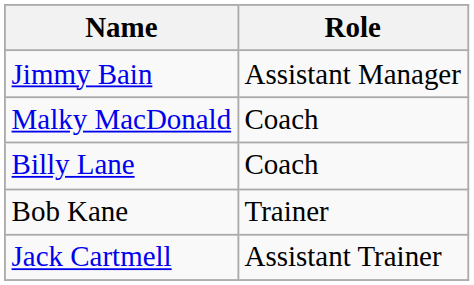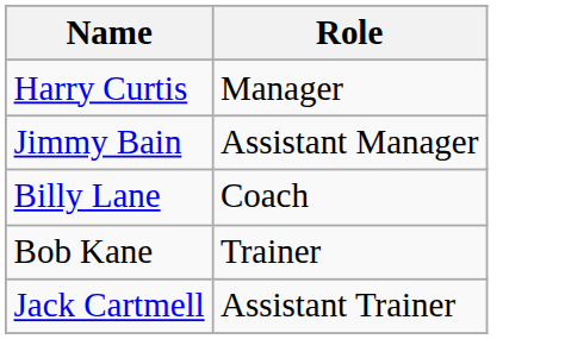 <table class="wikitable">
 <tr>
 <th>Name</th>
 <th>Role</th>
 </tr>
 <tr>
+<td> <a href='#'>Harry Curtis</a></td>
+<td>Manager</td>
+</tr>
+<tr>
 <td> <a href='#'>Jimmy Bain</a></td>
 <td>Assistant Manager</td>
-</tr>
-<tr>
-<td> <a href='#'>Malky MacDonald</a></td>
-<td>Coach</td>
 </tr>
 <tr>
 <td> <a href='#'>Billy Lane</a></td>
 <td>Coach</td>
 </tr>
 <tr>
 <td> Bob Kane</td>
 <td>Trainer</td>
 </tr>
 <tr>
 <td> <a href='#'>Jack Cartmell</a></td>
 <td>Assistant Trainer</td>
 </tr>
 </table>
